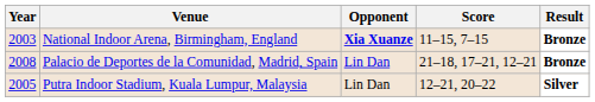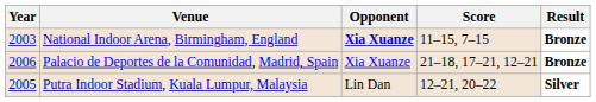 <table class="sortable wikitable" style="font-size: 90%;">
 <tr>
 <th>Year</th>
 <th>Venue</th>
 <th>Opponent</th>
 <th>Score</th>
 <th>Result</th>
 </tr>
 <tr style="background:#F3E6D7">
 <td align="center"><a href='#'>2003</a></td>
 <td align="left"><a href='#'>National Indoor Arena</a>, <a href='#'>Birmingham, England</a></td>
 <td align="left"><strong> <a href='#'>Xia Xuanze</a></strong></td>
 <td align="left">11–15, 7–15</td>
 <td style="text-align:left; background:white"> <strong>Bronze</strong></td>
 </tr>
 <tr style="background:#F3E6D7">
-<td align="center"><a href='#'>2008</a></td>
+<td align="center"><a href='#'>2006</a></td>
 <td align="left"><a href='#'>Palacio de Deportes de la Comunidad</a>, <a href='#'>Madrid, Spain</a></td>
-<td align="left"> <a href='#'>Lin Dan</a></td>
+<td align="left"> <a href='#'>Xia Xuanze</a></td>
 <td align="left">21–18, 17–21, 12–21</td>
 <td style="text-align:left; background:white"> <strong>Bronze</strong></td>
 </tr>
 <tr style="background:#F3E6D7">
 <td align="center"><a href='#'>2005</a></td>
 <td align="left"><a href='#'>Putra Indoor Stadium</a>, <a href='#'>Kuala Lumpur, Malaysia</a></td>
 <td align="left"> Lin Dan</td>
 <td align="left">12–21, 20–22</td>
 <td style="text-align:left; background:white"> <strong>Silver</strong></td>
 </tr>
 </table>
